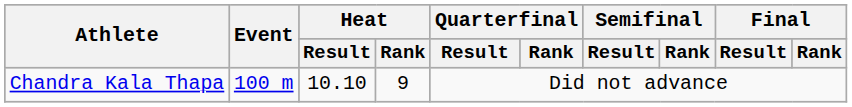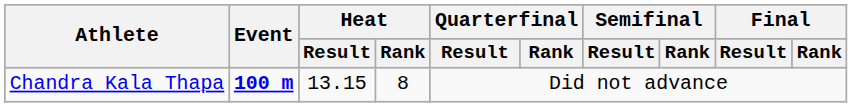 <table class=wikitable style="font-size:90%">
 <tr>
 <th rowspan="2">Athlete</th>
 <th rowspan="2">Event</th>
 <th colspan="2">Heat</th>
 <th colspan="2">Quarterfinal</th>
 <th colspan="2">Semifinal</th>
 <th colspan="2">Final</th>
 </tr>
 <tr style="font-size:95%">
 <th>Result</th>
 <th>Rank</th>
 <th>Result</th>
 <th>Rank</th>
 <th>Result</th>
 <th>Rank</th>
 <th>Result</th>
 <th>Rank</th>
 </tr>
 <tr align=center>
 <td align=left><a href='#'>Chandra Kala Thapa</a></td>
-<td align=left><a href='#'>100 m</a></td>
-<td>10.10</td>
-<td>9</td>
+<td align=left><strong><a href='#'>100 m</a></strong></td>
+<td>13.15</td>
+<td>8</td>
 <td colspan=6>Did not advance</td>
 </tr>
 </table>
